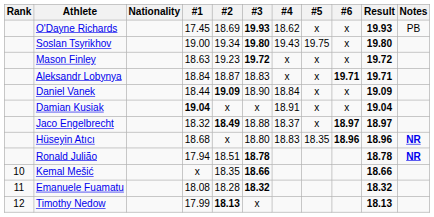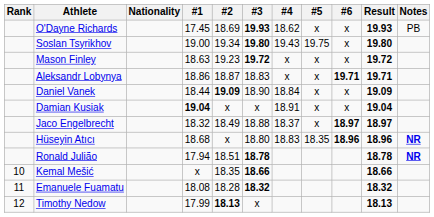 <table class="wikitable sortable" style="text-align:center">
 <tr>
 <th>Rank</th>
 <th>Athlete</th>
 <th>Nationality</th>
 <th>#1</th>
 <th>#2</th>
 <th>#3</th>
 <th>#4</th>
 <th>#5</th>
 <th>#6</th>
 <th>Result</th>
 <th>Notes</th>
 </tr>
 <tr>
 <td></td>
 <td align="left"><a href='#'>O'Dayne Richards</a></td>
 <td align=left></td>
 <td>17.45</td>
 <td>18.69</td>
 <td><strong>19.93</strong></td>
 <td>18.62</td>
 <td>x</td>
 <td>x</td>
 <td><strong>19.93</strong></td>
 <td>PB</td>
 </tr>
 <tr>
 <td></td>
 <td align="left"><a href='#'>Soslan Tsyrikhov</a></td>
 <td align=left></td>
 <td>19.00</td>
 <td>19.34</td>
 <td><strong>19.80</strong></td>
 <td>19.43</td>
 <td>19.75</td>
 <td>x</td>
 <td><strong>19.80</strong></td>
 <td></td>
 </tr>
 <tr>
 <td></td>
 <td align="left"><a href='#'>Mason Finley</a></td>
 <td align=left></td>
 <td>18.63</td>
 <td>19.23</td>
 <td><strong>19.72</strong></td>
 <td>x</td>
 <td>x</td>
 <td>x</td>
 <td><strong>19.72</strong></td>
 <td></td>
 </tr>
 <tr>
 <td></td>
 <td align="left"><a href='#'>Aleksandr Lobynya</a></td>
 <td align=left></td>
-<td>18.84</td>
+<td>18.86</td>
 <td>18.87</td>
 <td>18.83</td>
 <td>x</td>
 <td>x</td>
 <td><strong>19.71</strong></td>
 <td><strong>19.71</strong></td>
 <td></td>
 </tr>
 <tr>
 <td></td>
 <td align="left"><a href='#'>Daniel Vanek</a></td>
 <td align=left></td>
 <td>18.44</td>
 <td><strong>19.09</strong></td>
 <td>18.90</td>
 <td>18.84</td>
 <td>x</td>
 <td>x</td>
 <td><strong>19.09</strong></td>
 <td></td>
 </tr>
 <tr>
 <td></td>
 <td align="left"><a href='#'>Damian Kusiak</a></td>
 <td align=left></td>
 <td><strong>19.04</strong></td>
 <td>x</td>
 <td>x</td>
 <td>18.91</td>
 <td>x</td>
 <td>x</td>
 <td><strong>19.04</strong></td>
 <td></td>
 </tr>
 <tr>
 <td></td>
 <td align="left"><a href='#'>Jaco Engelbrecht</a></td>
 <td align=left></td>
 <td>18.32</td>
-<td><strong>18.49</strong></td>
+<td>18.49</td>
 <td>18.88</td>
 <td>18.37</td>
 <td>x</td>
 <td><strong>18.97</strong></td>
 <td><strong>18.97</strong></td>
 <td></td>
 </tr>
 <tr>
 <td></td>
 <td align="left"><a href='#'>Hüseyin Atıcı</a></td>
 <td align=left></td>
 <td>18.68</td>
 <td>x</td>
 <td>18.80</td>
 <td>18.83</td>
 <td>18.35</td>
 <td><strong>18.96</strong></td>
 <td><strong>18.96</strong></td>
 <td><strong><a href='#'>NR</a></strong></td>
 </tr>
 <tr>
 <td></td>
 <td align="left"><a href='#'>Ronald Julião</a></td>
 <td align=left></td>
 <td>17.94</td>
 <td>18.51</td>
 <td><strong>18.78</strong></td>
 <td></td>
 <td></td>
 <td></td>
 <td><strong>18.78</strong></td>
 <td><strong><a href='#'>NR</a></strong></td>
 </tr>
 <tr>
 <td>10</td>
 <td align="left"><a href='#'>Kemal Mešić</a></td>
 <td align=left></td>
 <td>x</td>
 <td>18.35</td>
 <td><strong>18.66</strong></td>
 <td></td>
 <td></td>
 <td></td>
 <td><strong>18.66</strong></td>
 <td></td>
 </tr>
 <tr>
 <td>11</td>
 <td align="left"><a href='#'>Emanuele Fuamatu</a></td>
 <td align=left></td>
 <td>18.08</td>
 <td>18.28</td>
 <td><strong>18.32</strong></td>
 <td></td>
 <td></td>
 <td></td>
 <td><strong>18.32</strong></td>
 <td></td>
 </tr>
 <tr>
 <td>12</td>
 <td align="left"><a href='#'>Timothy Nedow</a></td>
 <td align=left></td>
 <td>17.99</td>
 <td><strong>18.13</strong></td>
 <td>x</td>
 <td></td>
 <td></td>
 <td></td>
 <td><strong>18.13</strong></td>
 <td></td>
 </tr>
 </table>
